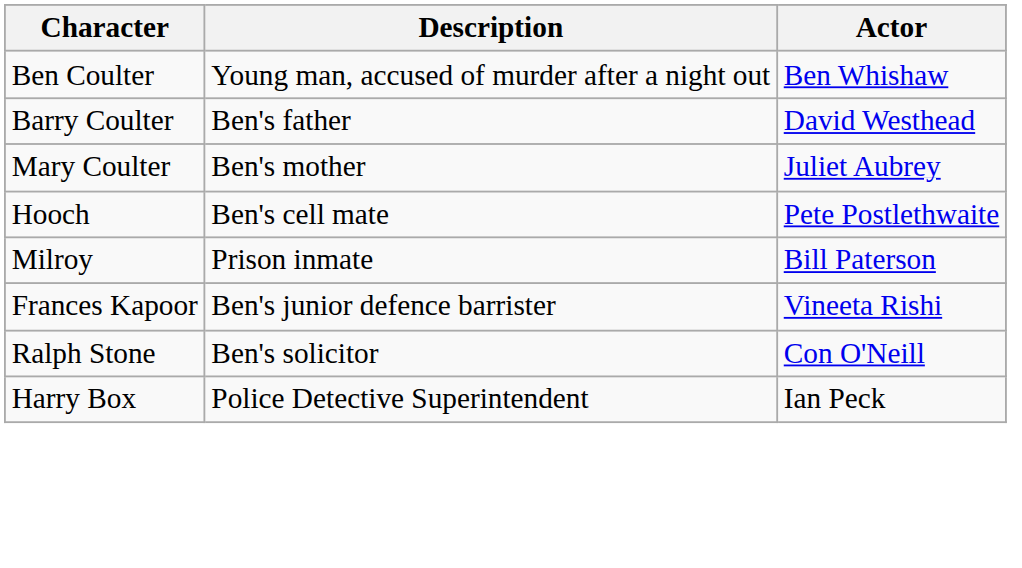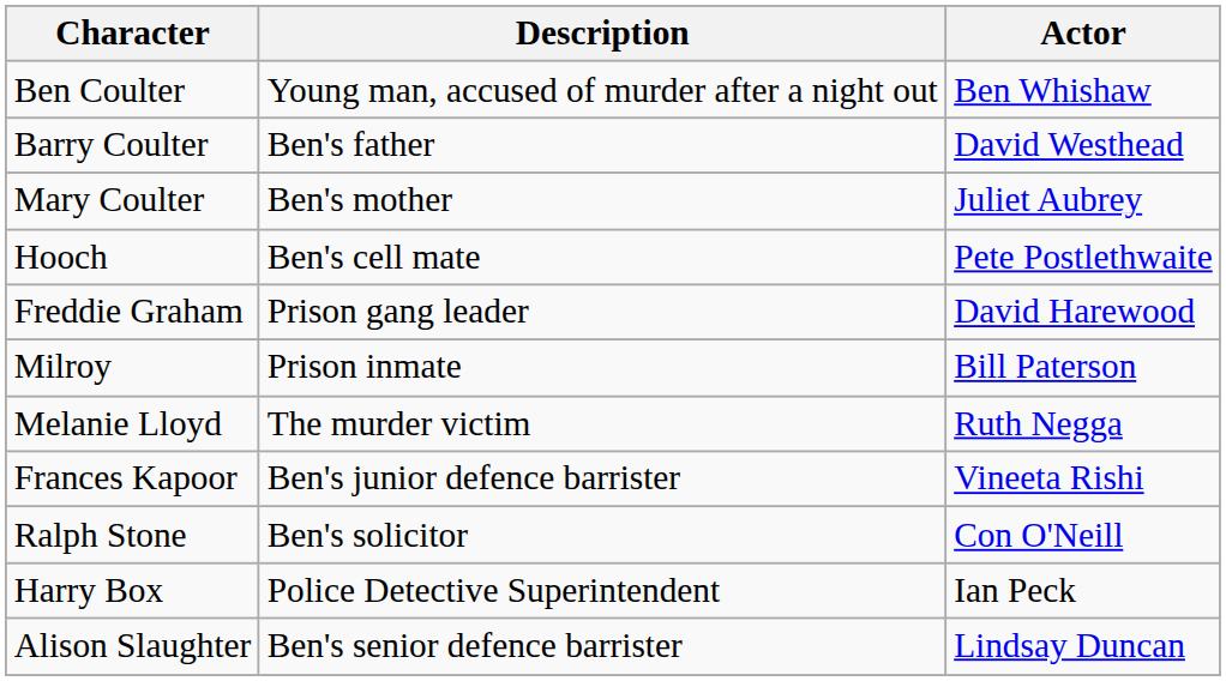 <table class="wikitable">
 <tr>
 <th>Character</th>
 <th>Description</th>
 <th>Actor</th>
 </tr>
 <tr>
 <td>Ben Coulter</td>
 <td>Young man, accused of murder after a night out</td>
 <td><a href='#'>Ben Whishaw</a></td>
 </tr>
 <tr>
 <td>Barry Coulter</td>
 <td>Ben's father</td>
 <td><a href='#'>David Westhead</a></td>
 </tr>
 <tr>
 <td>Mary Coulter</td>
 <td>Ben's mother</td>
 <td><a href='#'>Juliet Aubrey</a></td>
 </tr>
 <tr>
 <td>Hooch</td>
 <td>Ben's cell mate</td>
 <td><a href='#'>Pete Postlethwaite</a></td>
 </tr>
 <tr>
+<td>Freddie Graham</td>
+<td>Prison gang leader</td>
+<td><a href='#'>David Harewood</a></td>
+</tr>
+<tr>
 <td>Milroy</td>
 <td>Prison inmate</td>
 <td><a href='#'>Bill Paterson</a></td>
+</tr>
+<tr>
+<td>Melanie Lloyd</td>
+<td>The murder victim</td>
+<td><a href='#'>Ruth Negga</a></td>
 </tr>
 <tr>
 <td>Frances Kapoor</td>
 <td>Ben's junior defence barrister</td>
 <td><a href='#'>Vineeta Rishi</a></td>
 </tr>
 <tr>
 <td>Ralph Stone</td>
 <td>Ben's solicitor</td>
 <td><a href='#'>Con O'Neill</a></td>
 </tr>
 <tr>
 <td>Harry Box</td>
 <td>Police Detective Superintendent</td>
 <td>Ian Peck</td>
 </tr>
+<tr>
+<td>Alison Slaughter</td>
+<td>Ben's senior defence barrister</td>
+<td><a href='#'>Lindsay Duncan</a></td>
+</tr>
 </table>
